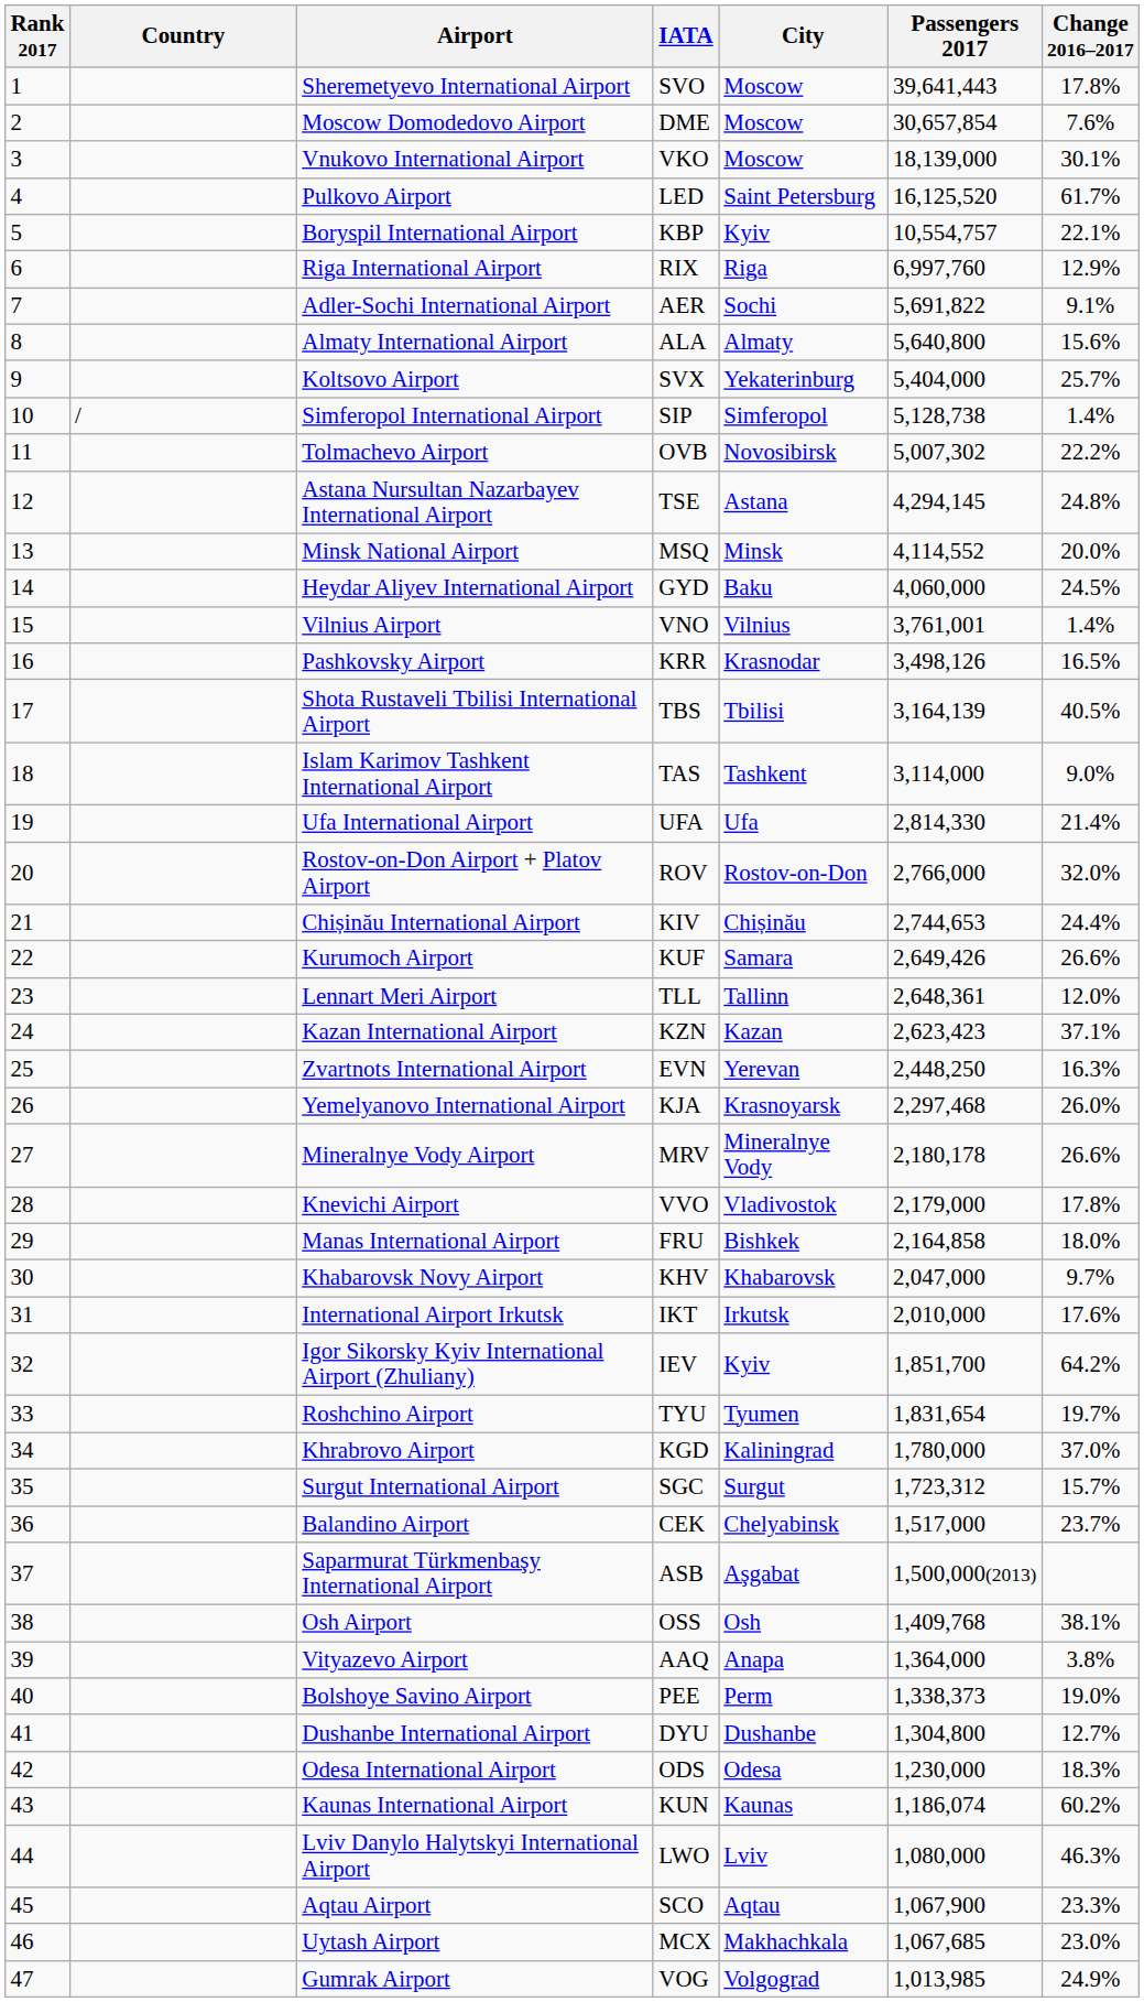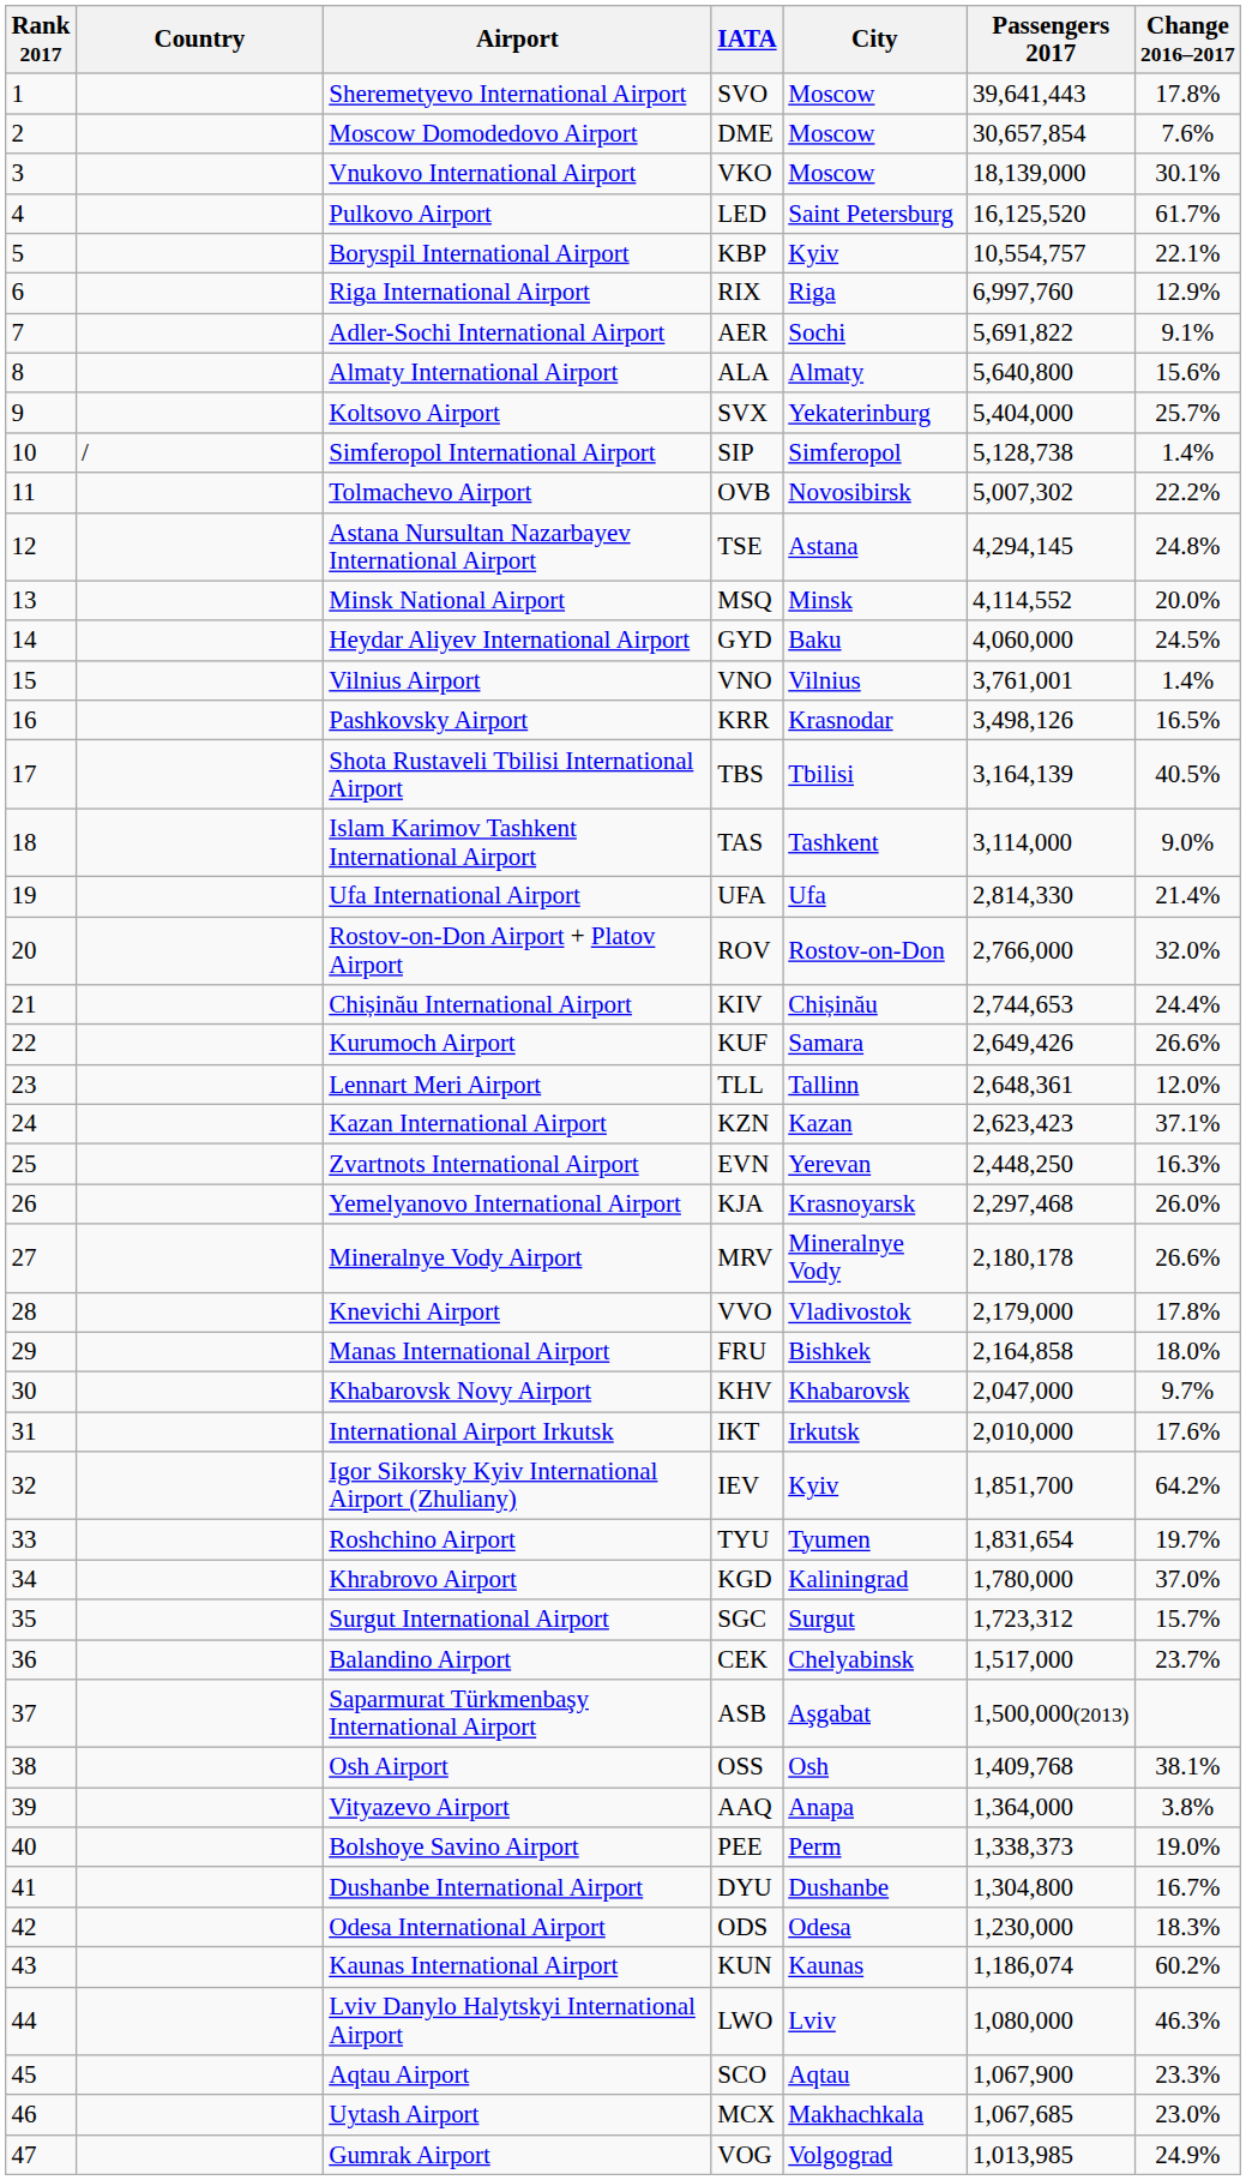 <table class="wikitable sortable">
 <tr>
 <th>Rank<br><small>2017</small></th>
 <th style="width:150px;">Country</th>
 <th style="width:240px;">Airport</th>
 <th><a href='#'>IATA</a></th>
 <th style="width:110px;">City</th>
 <th>Passengers<br>2017</th>
 <th>Change<br><small>2016–2017</small></th>
 </tr>
 <tr>
 <td>1</td>
 <td></td>
 <td><a href='#'>Sheremetyevo International Airport</a></td>
 <td>SVO</td>
 <td><a href='#'>Moscow</a></td>
 <td>39,641,443</td>
 <td align=center>17.8%</td>
 </tr>
 <tr>
 <td>2</td>
 <td></td>
 <td><a href='#'>Moscow Domodedovo Airport</a></td>
 <td>DME</td>
 <td><a href='#'>Moscow</a></td>
 <td>30,657,854</td>
 <td align=center>7.6%</td>
 </tr>
 <tr>
 <td>3</td>
 <td></td>
 <td><a href='#'>Vnukovo International Airport</a></td>
 <td>VKO</td>
 <td><a href='#'>Moscow</a></td>
 <td>18,139,000</td>
 <td align=center>30.1%</td>
 </tr>
 <tr>
 <td>4</td>
 <td></td>
 <td><a href='#'>Pulkovo Airport</a></td>
 <td>LED</td>
 <td><a href='#'>Saint Petersburg</a></td>
 <td>16,125,520</td>
 <td align=center>61.7%</td>
 </tr>
 <tr>
 <td>5</td>
 <td></td>
 <td><a href='#'>Boryspil International Airport</a></td>
 <td>KBP</td>
 <td><a href='#'>Kyiv</a></td>
 <td>10,554,757</td>
 <td align="center">22.1%</td>
 </tr>
 <tr>
 <td>6</td>
 <td></td>
 <td><a href='#'>Riga International Airport</a></td>
 <td>RIX</td>
 <td><a href='#'>Riga</a></td>
 <td>6,997,760</td>
 <td align=center>12.9%</td>
 </tr>
 <tr>
 <td>7</td>
 <td></td>
 <td><a href='#'>Adler-Sochi International Airport</a></td>
 <td>AER</td>
 <td><a href='#'>Sochi</a></td>
 <td>5,691,822</td>
 <td align=center>9.1%</td>
 </tr>
 <tr>
 <td>8</td>
 <td></td>
 <td><a href='#'>Almaty International Airport</a></td>
 <td>ALA</td>
 <td><a href='#'>Almaty</a></td>
 <td>5,640,800</td>
 <td align=center>15.6%</td>
 </tr>
 <tr>
 <td>9</td>
 <td></td>
 <td><a href='#'>Koltsovo Airport</a></td>
 <td>SVX</td>
 <td><a href='#'>Yekaterinburg</a></td>
 <td>5,404,000</td>
 <td align=center>25.7%</td>
 </tr>
 <tr>
 <td>10</td>
 <td>/</td>
 <td><a href='#'>Simferopol International Airport</a></td>
 <td>SIP</td>
 <td><a href='#'>Simferopol</a></td>
 <td>5,128,738</td>
 <td align=center>1.4%</td>
 </tr>
 <tr>
 <td>11</td>
 <td></td>
 <td><a href='#'>Tolmachevo Airport</a></td>
 <td>OVB</td>
 <td><a href='#'>Novosibirsk</a></td>
 <td>5,007,302</td>
 <td align=center>22.2%</td>
 </tr>
 <tr>
 <td>12</td>
 <td></td>
 <td><a href='#'>Astana Nursultan Nazarbayev International Airport</a></td>
 <td>TSE</td>
 <td><a href='#'>Astana</a></td>
 <td>4,294,145</td>
 <td align=center>24.8%</td>
 </tr>
 <tr>
 <td>13</td>
 <td></td>
 <td><a href='#'>Minsk National Airport</a></td>
 <td>MSQ</td>
 <td><a href='#'>Minsk</a></td>
 <td>4,114,552</td>
 <td align=center>20.0%</td>
 </tr>
 <tr>
 <td>14</td>
 <td></td>
 <td><a href='#'>Heydar Aliyev International Airport</a></td>
 <td>GYD</td>
 <td><a href='#'>Baku</a></td>
 <td>4,060,000</td>
 <td align=center>24.5%</td>
 </tr>
 <tr>
 <td>15</td>
 <td></td>
 <td><a href='#'>Vilnius Airport</a></td>
 <td>VNO</td>
 <td><a href='#'>Vilnius</a></td>
 <td>3,761,001</td>
 <td align=center>1.4%</td>
 </tr>
 <tr>
 <td>16</td>
 <td></td>
 <td><a href='#'>Pashkovsky Airport</a></td>
 <td>KRR</td>
 <td><a href='#'>Krasnodar</a></td>
 <td>3,498,126</td>
 <td align=center>16.5%</td>
 </tr>
 <tr>
 <td>17</td>
 <td></td>
 <td><a href='#'>Shota Rustaveli Tbilisi International Airport</a></td>
 <td>TBS</td>
 <td><a href='#'>Tbilisi</a></td>
 <td>3,164,139</td>
 <td align=center>40.5%</td>
 </tr>
 <tr>
 <td>18</td>
 <td></td>
 <td><a href='#'>Islam Karimov Tashkent International Airport</a></td>
 <td>TAS</td>
 <td><a href='#'>Tashkent</a></td>
 <td>3,114,000</td>
 <td align=center>9.0%</td>
 </tr>
 <tr>
 <td>19</td>
 <td></td>
 <td><a href='#'>Ufa International Airport</a></td>
 <td>UFA</td>
 <td><a href='#'>Ufa</a></td>
 <td>2,814,330</td>
 <td align=center>21.4%</td>
 </tr>
 <tr>
 <td>20</td>
 <td></td>
 <td><a href='#'>Rostov-on-Don Airport</a> + <a href='#'>Platov Airport</a></td>
 <td>ROV</td>
 <td><a href='#'>Rostov-on-Don</a></td>
 <td>2,766,000</td>
 <td align=center>32.0%</td>
 </tr>
 <tr>
 <td>21</td>
 <td></td>
 <td><a href='#'>Chișinău International Airport</a></td>
 <td>KIV</td>
 <td><a href='#'>Chișinău</a></td>
 <td>2,744,653</td>
 <td align=center>24.4%</td>
 </tr>
 <tr>
 <td>22</td>
 <td></td>
 <td><a href='#'>Kurumoch Airport</a></td>
 <td>KUF</td>
 <td><a href='#'>Samara</a></td>
 <td>2,649,426</td>
 <td align=center>26.6%</td>
 </tr>
 <tr>
 <td>23</td>
 <td></td>
 <td><a href='#'>Lennart Meri Airport</a></td>
 <td>TLL</td>
 <td><a href='#'>Tallinn</a></td>
 <td>2,648,361</td>
 <td align=center>12.0%</td>
 </tr>
 <tr>
 <td>24</td>
 <td></td>
 <td><a href='#'>Kazan International Airport</a></td>
 <td>KZN</td>
 <td><a href='#'>Kazan</a></td>
 <td>2,623,423</td>
 <td align=center>37.1%</td>
 </tr>
 <tr>
 <td>25</td>
 <td></td>
 <td><a href='#'>Zvartnots International Airport</a></td>
 <td>EVN</td>
 <td><a href='#'>Yerevan</a></td>
 <td>2,448,250</td>
 <td align=center>16.3%</td>
 </tr>
 <tr>
 <td>26</td>
 <td></td>
 <td><a href='#'>Yemelyanovo International Airport</a></td>
 <td>KJA</td>
 <td><a href='#'>Krasnoyarsk</a></td>
 <td>2,297,468</td>
 <td align=center>26.0%</td>
 </tr>
 <tr>
 <td>27</td>
 <td></td>
 <td><a href='#'>Mineralnye Vody Airport</a></td>
 <td>MRV</td>
 <td><a href='#'>Mineralnye Vody</a></td>
 <td>2,180,178</td>
 <td align=center>26.6%</td>
 </tr>
 <tr>
 <td>28</td>
 <td></td>
 <td><a href='#'>Knevichi Airport</a></td>
 <td>VVO</td>
 <td><a href='#'>Vladivostok</a></td>
 <td>2,179,000</td>
 <td align=center>17.8%</td>
 </tr>
 <tr>
 <td>29</td>
 <td></td>
 <td><a href='#'>Manas International Airport</a></td>
 <td>FRU</td>
 <td><a href='#'>Bishkek</a></td>
 <td>2,164,858</td>
 <td align=center>18.0%</td>
 </tr>
 <tr>
 <td>30</td>
 <td></td>
 <td><a href='#'>Khabarovsk Novy Airport</a></td>
 <td>KHV</td>
 <td><a href='#'>Khabarovsk</a></td>
 <td>2,047,000</td>
 <td align=center>9.7%</td>
 </tr>
 <tr>
 <td>31</td>
 <td></td>
 <td><a href='#'>International Airport Irkutsk</a></td>
 <td>IKT</td>
 <td><a href='#'>Irkutsk</a></td>
 <td>2,010,000</td>
 <td align=center>17.6%</td>
 </tr>
 <tr>
 <td>32</td>
 <td></td>
 <td><a href='#'>Igor Sikorsky Kyiv International Airport (Zhuliany)</a></td>
 <td>IEV</td>
 <td><a href='#'>Kyiv</a></td>
 <td>1,851,700</td>
 <td align=center>64.2%</td>
 </tr>
 <tr>
 <td>33</td>
 <td></td>
 <td><a href='#'>Roshchino Airport</a></td>
 <td>TYU</td>
 <td><a href='#'>Tyumen</a></td>
 <td>1,831,654</td>
 <td align=center>19.7%</td>
 </tr>
 <tr>
 <td>34</td>
 <td></td>
 <td><a href='#'>Khrabrovo Airport</a></td>
 <td>KGD</td>
 <td><a href='#'>Kaliningrad</a></td>
 <td>1,780,000</td>
 <td align=center>37.0%</td>
 </tr>
 <tr>
 <td>35</td>
 <td></td>
 <td><a href='#'>Surgut International Airport</a></td>
 <td>SGC</td>
 <td><a href='#'>Surgut</a></td>
 <td>1,723,312</td>
 <td align=center>15.7%</td>
 </tr>
 <tr>
 <td>36</td>
 <td></td>
 <td><a href='#'>Balandino Airport</a></td>
 <td>CEK</td>
 <td><a href='#'>Chelyabinsk</a></td>
 <td>1,517,000</td>
 <td align=center>23.7%</td>
 </tr>
 <tr>
 <td>37</td>
 <td></td>
 <td><a href='#'>Saparmurat Türkmenbaşy International Airport</a></td>
 <td>ASB</td>
 <td><a href='#'>Aşgabat</a></td>
 <td>1,500,000<small>(2013)</small></td>
 <td align=center></td>
 </tr>
 <tr>
 <td>38</td>
 <td></td>
 <td><a href='#'>Osh Airport</a></td>
 <td>OSS</td>
 <td><a href='#'>Osh</a></td>
 <td>1,409,768</td>
 <td align=center>38.1%</td>
 </tr>
 <tr>
 <td>39</td>
 <td></td>
 <td><a href='#'>Vityazevo Airport</a></td>
 <td>AAQ</td>
 <td><a href='#'>Anapa</a></td>
 <td>1,364,000</td>
 <td align=center>3.8%</td>
 </tr>
 <tr>
 <td>40</td>
 <td></td>
 <td><a href='#'>Bolshoye Savino Airport</a></td>
 <td>PEE</td>
 <td><a href='#'>Perm</a></td>
 <td>1,338,373</td>
 <td align=center>19.0%</td>
 </tr>
 <tr>
 <td>41</td>
 <td></td>
 <td><a href='#'>Dushanbe International Airport</a></td>
 <td>DYU</td>
 <td><a href='#'>Dushanbe</a></td>
 <td>1,304,800</td>
-<td align=center>12.7%</td>
+<td align=center>16.7%</td>
 </tr>
 <tr>
 <td>42</td>
 <td></td>
 <td><a href='#'>Odesa International Airport</a></td>
 <td>ODS</td>
 <td><a href='#'>Odesa</a></td>
 <td>1,230,000</td>
 <td align=center>18.3%</td>
 </tr>
 <tr>
 <td>43</td>
 <td></td>
 <td><a href='#'>Kaunas International Airport</a></td>
 <td>KUN</td>
 <td><a href='#'>Kaunas</a></td>
 <td>1,186,074</td>
 <td align=center>60.2%</td>
 </tr>
 <tr>
 <td>44</td>
 <td></td>
 <td><a href='#'>Lviv Danylo Halytskyi International Airport</a></td>
 <td>LWO</td>
 <td><a href='#'>Lviv</a></td>
 <td>1,080,000</td>
 <td align=center>46.3%</td>
 </tr>
 <tr>
 <td>45</td>
 <td></td>
 <td><a href='#'>Aqtau Airport</a></td>
 <td>SCO</td>
 <td><a href='#'>Aqtau</a></td>
 <td>1,067,900</td>
 <td align=center>23.3%</td>
 </tr>
 <tr>
 <td>46</td>
 <td></td>
 <td><a href='#'>Uytash Airport</a></td>
 <td>MCX</td>
 <td><a href='#'>Makhachkala</a></td>
 <td>1,067,685</td>
 <td align=center>23.0%</td>
 </tr>
 <tr>
 <td>47</td>
 <td></td>
 <td><a href='#'>Gumrak Airport</a></td>
 <td>VOG</td>
 <td><a href='#'>Volgograd</a></td>
 <td>1,013,985</td>
 <td align=center>24.9%</td>
 </tr>
 </table>
